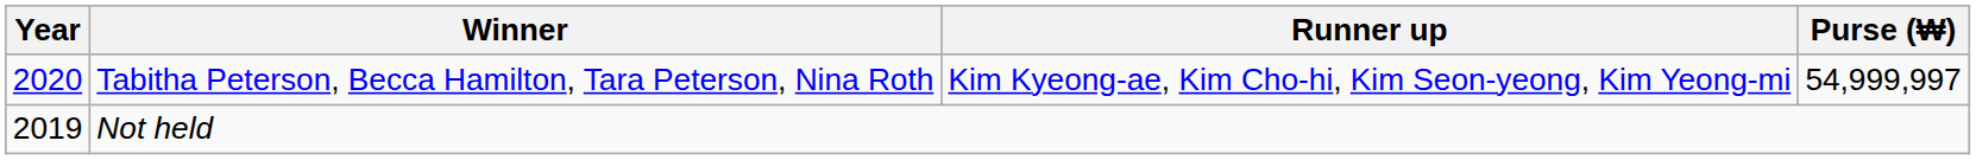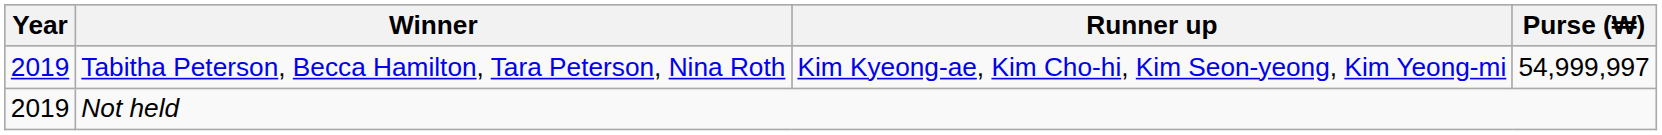 <table class="wikitable">
 <tr>
 <th scope="col">Year</th>
 <th scope="col">Winner</th>
 <th scope="col">Runner up</th>
 <th scope="col">Purse (₩)</th>
 </tr>
 <tr>
-<td><a href='#'>2020</a></td>
+<td><a href='#'>2019</a></td>
 <td> <a href='#'>Tabitha Peterson</a>, <a href='#'>Becca Hamilton</a>, <a href='#'>Tara Peterson</a>, <a href='#'>Nina Roth</a></td>
 <td> <a href='#'>Kim Kyeong-ae</a>, <a href='#'>Kim Cho-hi</a>, <a href='#'>Kim Seon-yeong</a>, <a href='#'>Kim Yeong-mi</a></td>
 <td>54,999,997</td>
 </tr>
 <tr>
 <td>2019</td>
 <td colspan="3"><em>Not held</em></td>
 </tr>
 </table>
